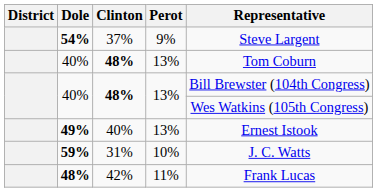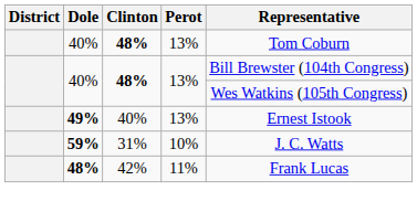 <table class=wikitable>
 <tr>
 <th>District</th>
 <th>Dole</th>
 <th>Clinton</th>
 <th>Perot</th>
 <th>Representative</th>
-</tr>
-<tr align=center>
-<th></th>
-<td><strong>54%</strong></td>
-<td>37%</td>
-<td>9%</td>
-<td><a href='#'>Steve Largent</a></td>
 </tr>
 <tr align=center>
 <th></th>
 <td>40%</td>
 <td><strong>48%</strong></td>
 <td>13%</td>
 <td><a href='#'>Tom Coburn</a></td>
 </tr>
 <tr align=center>
 <th rowspan=2 ></th>
 <td rowspan=2>40%</td>
 <td rowspan=2><strong>48%</strong></td>
 <td rowspan=2>13%</td>
 <td><a href='#'>Bill Brewster</a> (<a href='#'>104th Congress</a>)</td>
 </tr>
 <tr align=center>
 <td><a href='#'>Wes Watkins</a> (<a href='#'>105th Congress</a>)</td>
 </tr>
 <tr align=center>
 <th></th>
 <td><strong>49%</strong></td>
 <td>40%</td>
 <td>13%</td>
 <td><a href='#'>Ernest Istook</a></td>
 </tr>
 <tr align=center>
 <th></th>
 <td><strong>59%</strong></td>
 <td>31%</td>
 <td>10%</td>
 <td><a href='#'>J. C. Watts</a></td>
 </tr>
 <tr align=center>
 <th></th>
 <td><strong>48%</strong></td>
 <td>42%</td>
 <td>11%</td>
 <td><a href='#'>Frank Lucas</a></td>
 </tr>
 </table>
